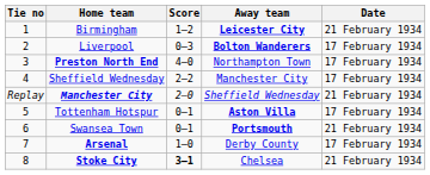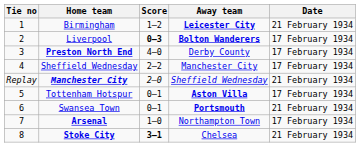 <table class="wikitable" style="text-align: center">
 <tr>
 <th>Tie no</th>
 <th>Home team</th>
 <th>Score</th>
 <th>Away team</th>
 <th>Date</th>
 </tr>
 <tr>
 <td>1</td>
 <td><a href='#'>Birmingham</a></td>
 <td>1–2</td>
 <td><strong><a href='#'>Leicester City</a></strong></td>
 <td>21 February 1934</td>
 </tr>
 <tr>
 <td>2</td>
 <td><a href='#'>Liverpool</a></td>
-<td>0–3</td>
+<td><strong>0–3</strong></td>
 <td><strong><a href='#'>Bolton Wanderers</a></strong></td>
 <td>17 February 1934</td>
 </tr>
 <tr>
 <td>3</td>
 <td><strong><a href='#'>Preston North End</a></strong></td>
 <td>4–0</td>
-<td><a href='#'>Northampton Town</a></td>
+<td><a href='#'>Derby County</a></td>
 <td>17 February 1934</td>
 </tr>
 <tr>
 <td>4</td>
 <td><a href='#'>Sheffield Wednesday</a></td>
 <td>2–2</td>
 <td><a href='#'>Manchester City</a></td>
 <td>17 February 1934</td>
 </tr>
 <tr>
 <td><em>Replay</em></td>
 <td><strong><em><a href='#'>Manchester City</a></em></strong></td>
 <td><em>2–0</em></td>
 <td><em><a href='#'>Sheffield Wednesday</a></em></td>
 <td>21 February 1934</td>
 </tr>
 <tr>
 <td>5</td>
 <td><a href='#'>Tottenham Hotspur</a></td>
 <td>0–1</td>
 <td><strong><a href='#'>Aston Villa</a></strong></td>
 <td>17 February 1934</td>
 </tr>
 <tr>
 <td>6</td>
 <td><a href='#'>Swansea Town</a></td>
 <td>0–1</td>
 <td><strong><a href='#'>Portsmouth</a></strong></td>
 <td>21 February 1934</td>
 </tr>
 <tr>
 <td>7</td>
 <td><strong><a href='#'>Arsenal</a></strong></td>
 <td>1–0</td>
-<td><a href='#'>Derby County</a></td>
+<td><a href='#'>Northampton Town</a></td>
 <td>17 February 1934</td>
 </tr>
 <tr>
 <td>8</td>
 <td><strong><a href='#'>Stoke City</a></strong></td>
 <td><strong>3–1</strong></td>
 <td><a href='#'>Chelsea</a></td>
 <td>21 February 1934</td>
 </tr>
 </table>
